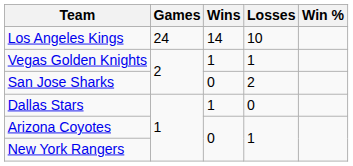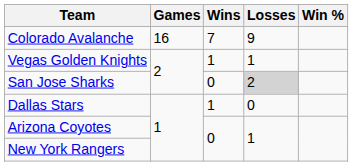 <table class="wikitable">
 <tr>
 <th>Team</th>
 <th>Games</th>
 <th>Wins</th>
 <th>Losses</th>
 <th>Win %</th>
 </tr>
 <tr>
-<td><a href='#'>Los Angeles Kings</a></td>
-<td>24</td>
-<td>14</td>
-<td>10</td>
+<td><a href='#'>Colorado Avalanche</a></td>
+<td>16</td>
+<td>7</td>
+<td>9</td>
 <td></td>
 </tr>
 <tr>
 <td><a href='#'>Vegas Golden Knights</a></td>
 <td rowspan=2>2</td>
 <td>1</td>
 <td>1</td>
 <td></td>
 </tr>
 <tr>
 <td><a href='#'>San Jose Sharks</a></td>
 <td>0</td>
-<td>2</td>
+<td style="background: lightgrey;">2</td>
 <td></td>
 </tr>
 <tr>
 <td><a href='#'>Dallas Stars</a></td>
 <td rowspan=4>1</td>
 <td>1</td>
 <td>0</td>
 <td></td>
 </tr>
 <tr>
 <td><a href='#'>Arizona Coyotes</a></td>
 <td rowspan=3>0</td>
 <td rowspan=3>1</td>
 <td rowspan=3></td>
 </tr>
 <tr>
 <td><a href='#'>New York Rangers</a></td>
 </tr>
 </table>
